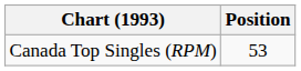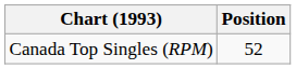 <table class="wikitable sortable style=text-align:center">
 <tr>
 <th>Chart (1993)</th>
 <th>Position</th>
 </tr>
 <tr>
 <td scope="row">Canada Top Singles (<em>RPM</em>)</td>
-<td align="center">53</td>
+<td align="center">52</td>
 </tr>
 </table>
